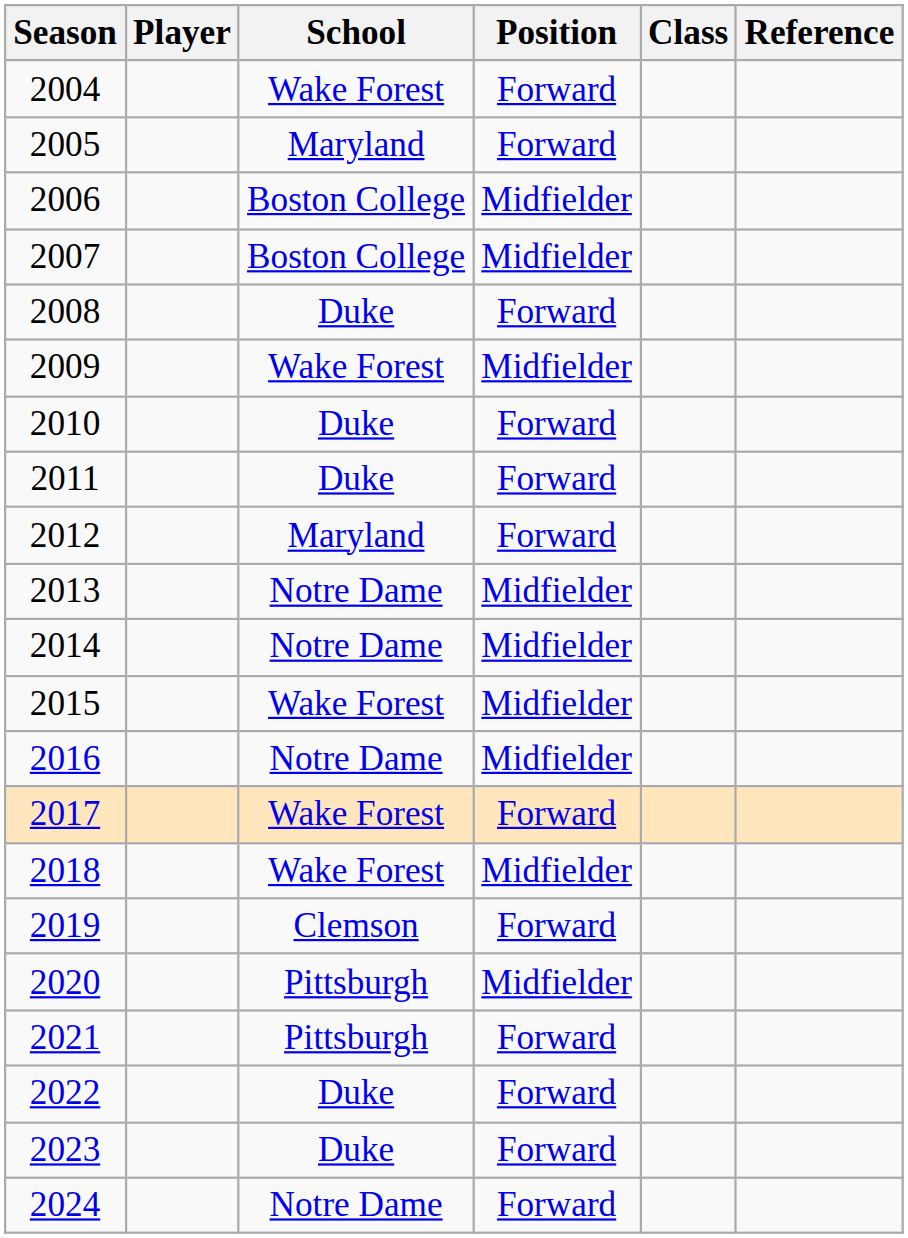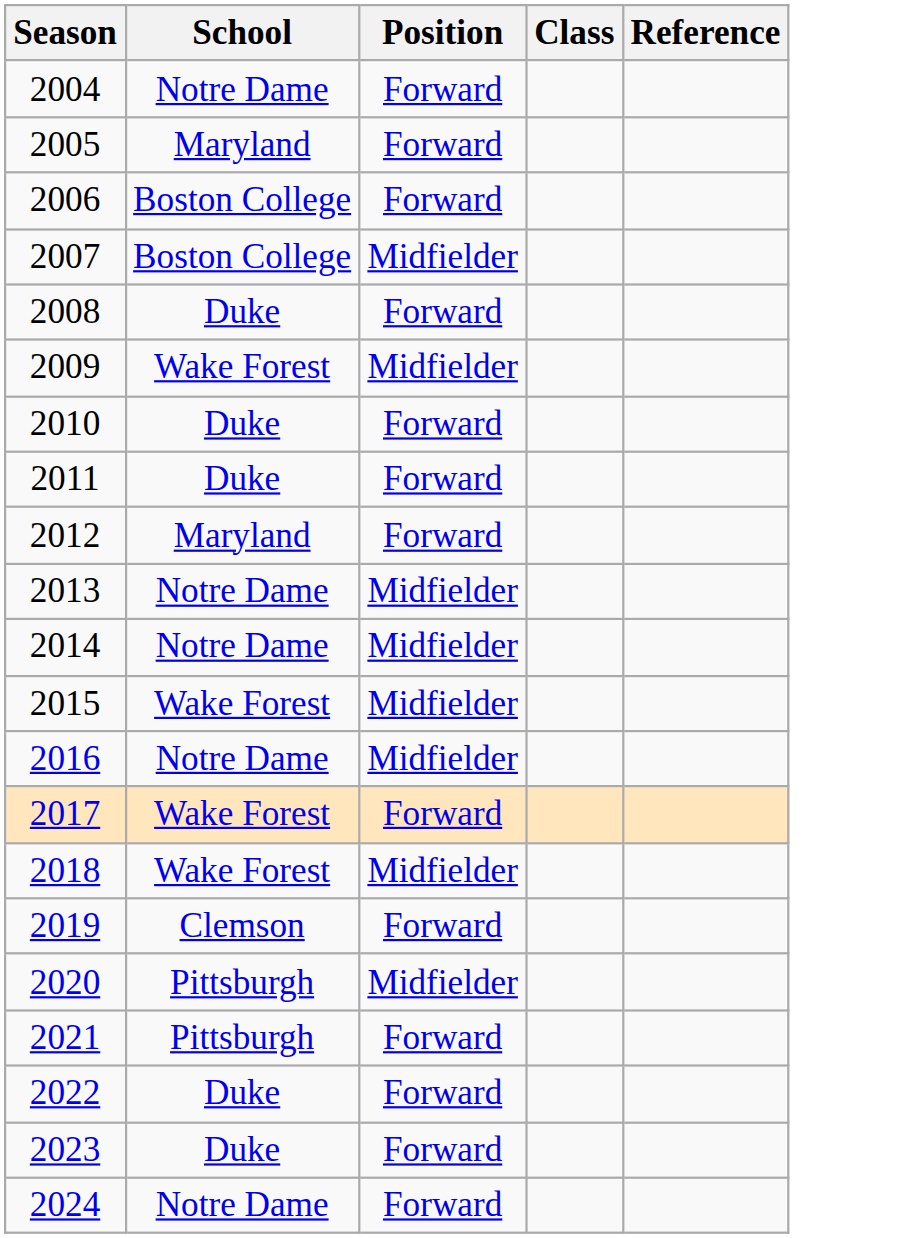 <table class="wikitable sortable">
 <tr>
 <th>Season</th>
-<th>Player</th>
 <th>School</th>
 <th>Position</th>
 <th>Class</th>
 <th class="unsortable">Reference</th>
 </tr>
 <tr>
 <td align="center">2004</td>
-<td align="center"></td>
-<td align="center"><a href='#'>Wake Forest</a></td>
+<td align="center"><a href='#'>Notre Dame</a></td>
 <td align="center"><a href='#'>Forward</a></td>
 <td align="center"></td>
 <td align="center"></td>
 </tr>
 <tr>
 <td align="center">2005</td>
-<td align="center"></td>
 <td align="center"><a href='#'>Maryland</a></td>
 <td align="center"><a href='#'>Forward</a></td>
 <td align="center"></td>
 <td align="center"></td>
 </tr>
 <tr>
 <td align="center">2006</td>
-<td align="center"></td>
 <td align="center"><a href='#'>Boston College</a></td>
-<td align="center"><a href='#'>Midfielder</a></td>
+<td align="center"><a href='#'>Forward</a></td>
 <td align="center"></td>
 <td align="center"></td>
 </tr>
 <tr>
 <td align="center">2007</td>
-<td align="center"></td>
 <td align="center"><a href='#'>Boston College</a></td>
 <td align="center"><a href='#'>Midfielder</a></td>
 <td align="center"></td>
 <td align="center"></td>
 </tr>
 <tr>
 <td align="center">2008</td>
-<td align="center"></td>
 <td align="center"><a href='#'>Duke</a></td>
 <td align="center"><a href='#'>Forward</a></td>
 <td align="center"></td>
 <td align="center"></td>
 </tr>
 <tr>
 <td align="center">2009</td>
-<td align="center"></td>
 <td align="center"><a href='#'>Wake Forest</a></td>
 <td align="center"><a href='#'>Midfielder</a></td>
 <td align="center"></td>
 <td align="center"></td>
 </tr>
 <tr>
 <td align="center">2010</td>
-<td align="center"></td>
 <td align="center"><a href='#'>Duke</a></td>
 <td align="center"><a href='#'>Forward</a></td>
 <td align="center"></td>
 <td align="center"></td>
 </tr>
 <tr>
 <td align="center">2011</td>
-<td align="center"></td>
 <td align="center"><a href='#'>Duke</a></td>
 <td align="center"><a href='#'>Forward</a></td>
 <td align="center"></td>
 <td align="center"></td>
 </tr>
 <tr>
 <td align="center">2012</td>
-<td align="center"></td>
 <td align="center"><a href='#'>Maryland</a></td>
 <td align="center"><a href='#'>Forward</a></td>
 <td align="center"></td>
 <td align="center"></td>
 </tr>
 <tr>
 <td align="center">2013</td>
-<td align="center"></td>
 <td align="center"><a href='#'>Notre Dame</a></td>
 <td align="center"><a href='#'>Midfielder</a></td>
 <td align="center"></td>
 <td align="center"></td>
 </tr>
 <tr>
 <td align="center">2014</td>
-<td align="center"></td>
 <td align="center"><a href='#'>Notre Dame</a></td>
 <td align="center"><a href='#'>Midfielder</a></td>
 <td align="center"></td>
 <td align="center"></td>
 </tr>
 <tr>
 <td align="center">2015</td>
-<td align="center"></td>
 <td align="center"><a href='#'>Wake Forest</a></td>
 <td align="center"><a href='#'>Midfielder</a></td>
 <td align="center"></td>
 <td align="center"></td>
 </tr>
 <tr>
 <td align="center"><a href='#'>2016</a></td>
-<td align="center"></td>
 <td align="center"><a href='#'>Notre Dame</a></td>
 <td align="center"><a href='#'>Midfielder</a></td>
 <td align="center"></td>
 <td align="center"></td>
 </tr>
 <tr style="background-color:#FFE6BD">
 <td align="center"><a href='#'>2017</a></td>
-<td align="center"></td>
 <td align="center"><a href='#'>Wake Forest</a></td>
 <td align="center"><a href='#'>Forward</a></td>
 <td align="center"></td>
 <td align="center"></td>
 </tr>
 <tr>
 <td align="center"><a href='#'>2018</a></td>
-<td align="center"></td>
 <td align="center"><a href='#'>Wake Forest</a></td>
 <td align="center"><a href='#'>Midfielder</a></td>
 <td align="center"></td>
 <td align="center"></td>
 </tr>
 <tr>
 <td align="center"><a href='#'>2019</a></td>
-<td align="center"></td>
 <td align="center"><a href='#'>Clemson</a></td>
 <td align="center"><a href='#'>Forward</a></td>
 <td align="center"></td>
 <td align="center"></td>
 </tr>
 <tr>
 <td align="center"><a href='#'>2020</a></td>
-<td align="center"></td>
 <td align="center"><a href='#'>Pittsburgh</a></td>
 <td align="center"><a href='#'>Midfielder</a></td>
 <td align="center"></td>
 <td align="center"></td>
 </tr>
 <tr>
 <td align="center"><a href='#'>2021</a></td>
-<td align="center"></td>
 <td align="center"><a href='#'>Pittsburgh</a></td>
 <td align="center"><a href='#'>Forward</a></td>
 <td align="center"></td>
 <td align="center"></td>
 </tr>
 <tr>
 <td align="center"><a href='#'>2022</a></td>
-<td align="center"></td>
 <td align="center"><a href='#'>Duke</a></td>
 <td align="center"><a href='#'>Forward</a></td>
 <td align="center"></td>
 <td align="center"></td>
 </tr>
 <tr>
 <td align="center"><a href='#'>2023</a></td>
-<td align="center"></td>
 <td align="center"><a href='#'>Duke</a></td>
 <td align="center"><a href='#'>Forward</a></td>
 <td align="center"></td>
 <td align="center"></td>
 </tr>
 <tr>
 <td align="center"><a href='#'>2024</a></td>
-<td align="center"></td>
 <td align="center"><a href='#'>Notre Dame</a></td>
 <td align="center"><a href='#'>Forward</a></td>
 <td align="center"></td>
 <td align="center"></td>
 </tr>
 </table>
